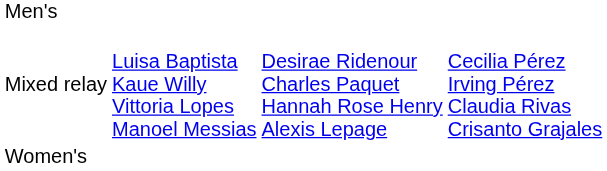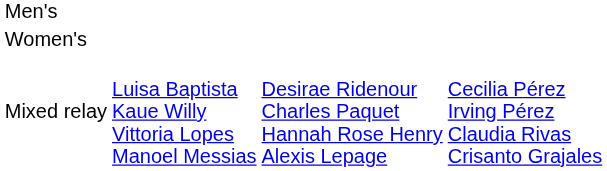 <table>
 <tr>
 <td>Men's<br></td>
+<td></td>
+<td></td>
+<td></td>
+</tr>
+<tr>
+<td>Women's<br></td>
 <td></td>
 <td></td>
 <td></td>
 </tr>
 <tr>
 <td>Mixed relay<br></td>
 <td><br><a href='#'>Luisa Baptista</a><br><a href='#'>Kaue Willy</a><br><a href='#'>Vittoria Lopes</a><br><a href='#'>Manoel Messias</a></td>
 <td><br><a href='#'>Desirae Ridenour</a><br><a href='#'>Charles Paquet</a><br><a href='#'>Hannah Rose Henry</a><br><a href='#'>Alexis Lepage</a></td>
 <td><br><a href='#'>Cecilia Pérez</a><br><a href='#'>Irving Pérez</a><br><a href='#'>Claudia Rivas</a><br><a href='#'>Crisanto Grajales</a></td>
 </tr>
-<tr>
-<td>Women's<br></td>
-<td></td>
-<td></td>
-<td></td>
-</tr>
 </table>
